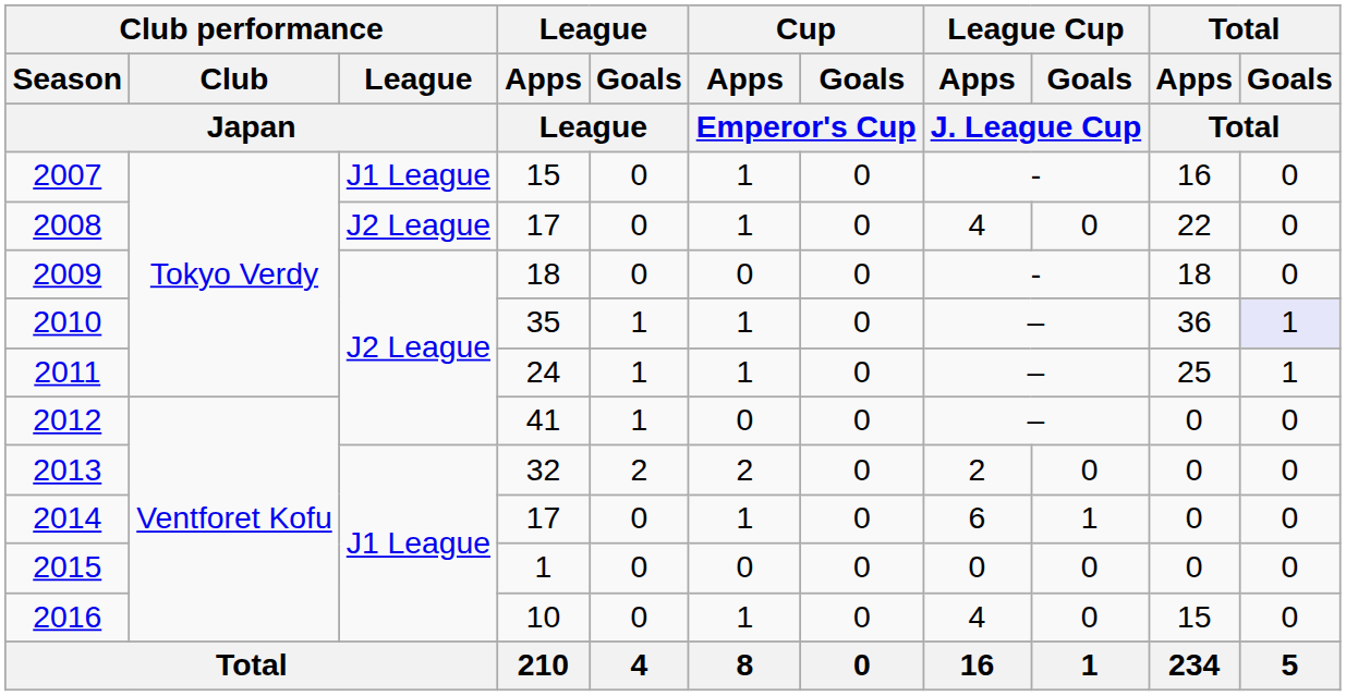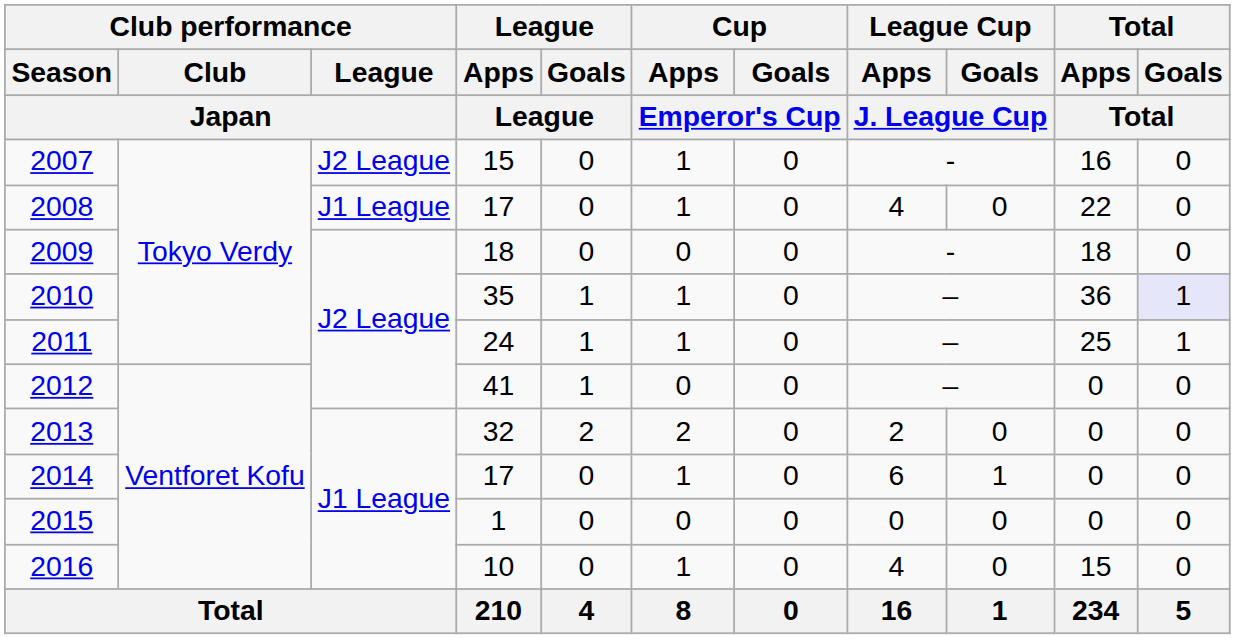 <table class="wikitable" style="text-align:center;">
 <tr>
 <th colspan=3>Club performance</th>
 <th colspan=2>League</th>
 <th colspan=2>Cup</th>
 <th colspan=2>League Cup</th>
 <th colspan=2>Total</th>
 </tr>
 <tr>
 <th>Season</th>
 <th>Club</th>
 <th>League</th>
 <th>Apps</th>
 <th>Goals</th>
 <th>Apps</th>
 <th>Goals</th>
 <th>Apps</th>
 <th>Goals</th>
 <th>Apps</th>
 <th>Goals</th>
 </tr>
 <tr>
 <th colspan=3>Japan</th>
 <th colspan=2>League</th>
 <th colspan=2><a href='#'>Emperor's Cup</a></th>
 <th colspan=2><a href='#'>J. League Cup</a></th>
 <th colspan=2>Total</th>
 </tr>
 <tr>
 <td><a href='#'>2007</a></td>
 <td rowspan="5"><a href='#'>Tokyo Verdy</a></td>
-<td><a href='#'>J1 League</a></td>
+<td><a href='#'>J2 League</a></td>
 <td>15</td>
 <td>0</td>
 <td>1</td>
 <td>0</td>
 <td colspan="2">-</td>
 <td>16</td>
 <td>0</td>
 </tr>
 <tr>
 <td><a href='#'>2008</a></td>
-<td><a href='#'>J2 League</a></td>
+<td><a href='#'>J1 League</a></td>
 <td>17</td>
 <td>0</td>
 <td>1</td>
 <td>0</td>
 <td>4</td>
 <td>0</td>
 <td>22</td>
 <td>0</td>
 </tr>
 <tr>
 <td><a href='#'>2009</a></td>
 <td rowspan="4"><a href='#'>J2 League</a></td>
 <td>18</td>
 <td>0</td>
 <td>0</td>
 <td>0</td>
 <td colspan="2">-</td>
 <td>18</td>
 <td>0</td>
 </tr>
 <tr>
 <td><a href='#'>2010</a></td>
 <td>35</td>
 <td>1</td>
 <td>1</td>
 <td>0</td>
 <td colspan="2">–</td>
 <td>36</td>
 <td style="background: lavender;">1</td>
 </tr>
 <tr>
 <td><a href='#'>2011</a></td>
 <td>24</td>
 <td>1</td>
 <td>1</td>
 <td>0</td>
 <td colspan="2">–</td>
 <td>25</td>
 <td>1</td>
 </tr>
 <tr>
 <td><a href='#'>2012</a></td>
 <td rowspan="5"><a href='#'>Ventforet Kofu</a></td>
 <td>41</td>
 <td>1</td>
 <td>0</td>
 <td>0</td>
 <td colspan="2">–</td>
 <td>0</td>
 <td>0</td>
 </tr>
 <tr>
 <td><a href='#'>2013</a></td>
 <td rowspan="4"><a href='#'>J1 League</a></td>
 <td>32</td>
 <td>2</td>
 <td>2</td>
 <td>0</td>
 <td>2</td>
 <td>0</td>
 <td>0</td>
 <td>0</td>
 </tr>
 <tr>
 <td><a href='#'>2014</a></td>
 <td>17</td>
 <td>0</td>
 <td>1</td>
 <td>0</td>
 <td>6</td>
 <td>1</td>
 <td>0</td>
 <td>0</td>
 </tr>
 <tr>
 <td><a href='#'>2015</a></td>
 <td>1</td>
 <td>0</td>
 <td>0</td>
 <td>0</td>
 <td>0</td>
 <td>0</td>
 <td>0</td>
 <td>0</td>
 </tr>
 <tr>
 <td><a href='#'>2016</a></td>
 <td>10</td>
 <td>0</td>
 <td>1</td>
 <td>0</td>
 <td>4</td>
 <td>0</td>
 <td>15</td>
 <td>0</td>
 </tr>
 <tr>
 <th colspan=3>Total</th>
 <th>210</th>
 <th>4</th>
 <th>8</th>
 <th>0</th>
 <th>16</th>
 <th>1</th>
 <th>234</th>
 <th>5</th>
 </tr>
 </table>
